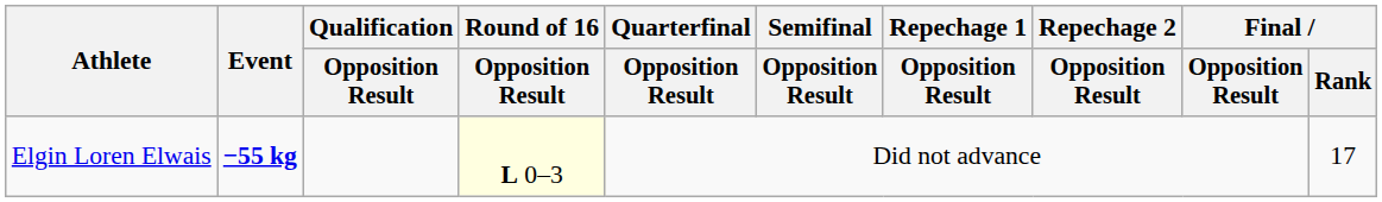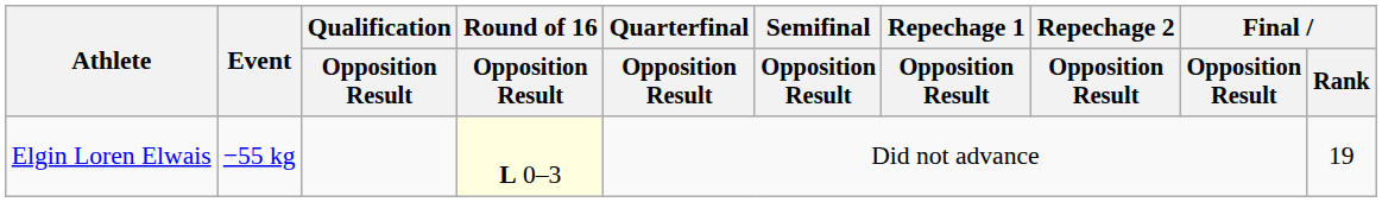 <table class="wikitable" style="font-size:90%">
 <tr>
 <th rowspan="2">Athlete</th>
 <th rowspan="2">Event</th>
 <th>Qualification</th>
 <th>Round of 16</th>
 <th>Quarterfinal</th>
 <th>Semifinal</th>
 <th>Repechage 1</th>
 <th>Repechage 2</th>
 <th colspan=2>Final / </th>
 </tr>
 <tr style="font-size: 95%">
 <th>Opposition<br>Result</th>
 <th>Opposition<br>Result</th>
 <th>Opposition<br>Result</th>
 <th>Opposition<br>Result</th>
 <th>Opposition<br>Result</th>
 <th>Opposition<br>Result</th>
 <th>Opposition<br>Result</th>
 <th>Rank</th>
 </tr>
 <tr align=center>
 <td align=left><a href='#'>Elgin Loren Elwais</a></td>
-<td align=left><strong><a href='#'>−55 kg</a></strong></td>
+<td align=left><a href='#'>−55 kg</a></td>
 <td></td>
 <td style="background: lightyellow;"><br><strong>L</strong> 0–3 <sup></sup></td>
 <td colspan=5>Did not advance</td>
-<td>17</td>
+<td>19</td>
 </tr>
 </table>
